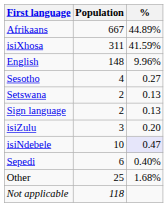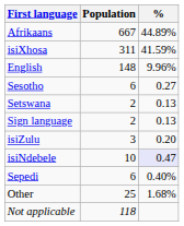 <table class="wikitable" style="text-align:right">
 <tr>
 <th><a href='#'>First language</a></th>
 <th>Population</th>
 <th>%</th>
 </tr>
 <tr>
 <td style="text-align:left"><a href='#'>Afrikaans</a></td>
 <td>667</td>
 <td>44.89%</td>
 </tr>
 <tr>
 <td style="text-align:left"><a href='#'>isiXhosa</a></td>
 <td>311</td>
 <td>41.59%</td>
 </tr>
 <tr>
 <td style="text-align:left"><a href='#'>English</a></td>
 <td>148</td>
 <td>9.96%</td>
 </tr>
 <tr>
 <td style="text-align:left"><a href='#'>Sesotho</a></td>
-<td>4</td>
+<td>6</td>
 <td>0.27</td>
 </tr>
 <tr>
 <td style="text-align:left"><a href='#'>Setswana</a></td>
 <td>2</td>
 <td>0.13</td>
 </tr>
 <tr>
 <td style="text-align:left"><a href='#'>Sign language</a></td>
 <td>2</td>
 <td>0.13</td>
 </tr>
 <tr>
 <td style="text-align:left"><a href='#'>isiZulu</a></td>
 <td>3</td>
 <td>0.20</td>
 </tr>
 <tr>
 <td style="text-align:left"><a href='#'>isiNdebele</a></td>
 <td>10</td>
 <td style="background: lavender;">0.47</td>
 </tr>
 <tr>
 <td style="text-align:left"><a href='#'>Sepedi</a></td>
 <td>6</td>
 <td>0.40%</td>
 </tr>
 <tr>
 <td style="text-align:left">Other</td>
 <td>25</td>
 <td>1.68%</td>
 </tr>
 <tr>
 <td style="text-align:left"><em>Not applicable</em></td>
 <td><em>118</em></td>
 <td></td>
 </tr>
 </table>
